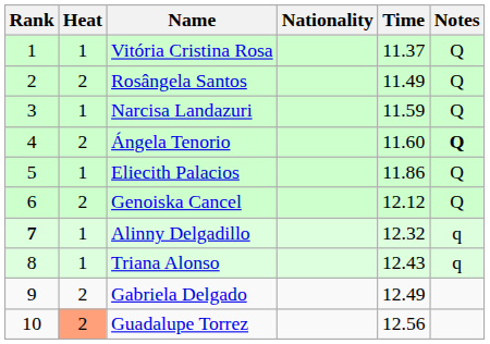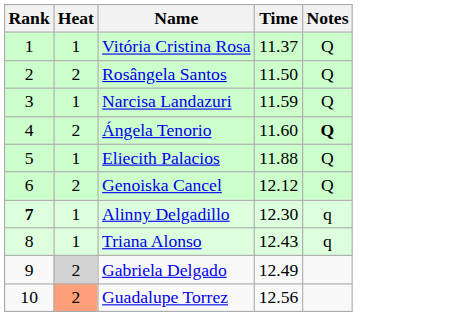 <table class="wikitable sortable" style="text-align:center">
 <tr>
 <th>Rank</th>
 <th>Heat</th>
 <th>Name</th>
-<th>Nationality</th>
 <th>Time</th>
 <th>Notes</th>
 </tr>
 <tr bgcolor=ccffcc>
 <td>1</td>
 <td>1</td>
 <td align=left><a href='#'>Vitória Cristina Rosa</a></td>
-<td align=left></td>
 <td>11.37</td>
 <td>Q</td>
 </tr>
 <tr bgcolor=ccffcc>
 <td>2</td>
 <td>2</td>
 <td align=left><a href='#'>Rosângela Santos</a></td>
-<td align=left></td>
-<td>11.49</td>
+<td>11.50</td>
 <td>Q</td>
 </tr>
 <tr bgcolor=ccffcc>
 <td>3</td>
 <td>1</td>
 <td align=left><a href='#'>Narcisa Landazuri</a></td>
-<td align=left></td>
 <td>11.59</td>
 <td>Q</td>
 </tr>
 <tr bgcolor=ccffcc>
 <td>4</td>
 <td>2</td>
 <td align=left><a href='#'>Ángela Tenorio</a></td>
-<td align=left></td>
 <td>11.60</td>
 <td><strong>Q</strong></td>
 </tr>
 <tr bgcolor=ccffcc>
 <td>5</td>
 <td>1</td>
 <td align=left><a href='#'>Eliecith Palacios</a></td>
-<td align=left></td>
-<td>11.86</td>
+<td>11.88</td>
 <td>Q</td>
 </tr>
 <tr bgcolor=ccffcc>
 <td>6</td>
 <td>2</td>
 <td align=left><a href='#'>Genoiska Cancel</a></td>
-<td align=left></td>
 <td>12.12</td>
 <td>Q</td>
 </tr>
 <tr bgcolor=ddffdd>
 <td><strong>7</strong></td>
 <td>1</td>
 <td align=left><a href='#'>Alinny Delgadillo</a></td>
-<td align=left></td>
-<td>12.32</td>
+<td>12.30</td>
 <td>q</td>
 </tr>
 <tr bgcolor=ddffdd>
 <td>8</td>
 <td>1</td>
 <td align=left><a href='#'>Triana Alonso</a></td>
-<td align=left></td>
 <td>12.43</td>
 <td>q</td>
 </tr>
 <tr>
 <td>9</td>
-<td>2</td>
+<td style="background: lightgrey;">2</td>
 <td align=left><a href='#'>Gabriela Delgado</a></td>
-<td align=left></td>
 <td>12.49</td>
 <td></td>
 </tr>
 <tr>
 <td>10</td>
 <td style="background: lightsalmon;">2</td>
 <td align=left><a href='#'>Guadalupe Torrez</a></td>
-<td align=left></td>
 <td>12.56</td>
 <td></td>
 </tr>
 </table>
